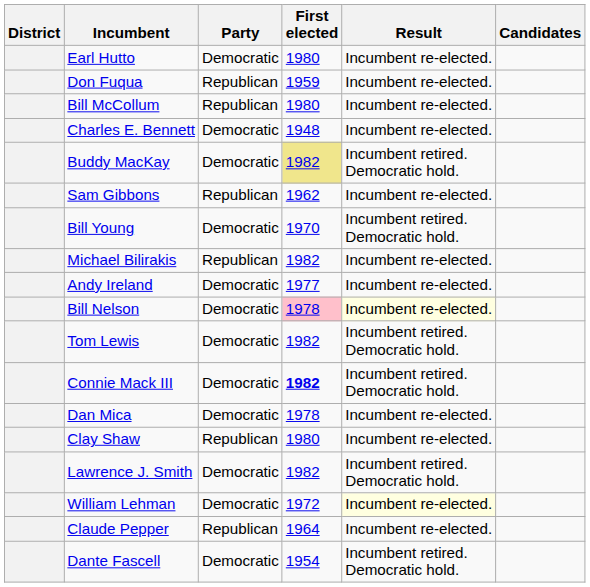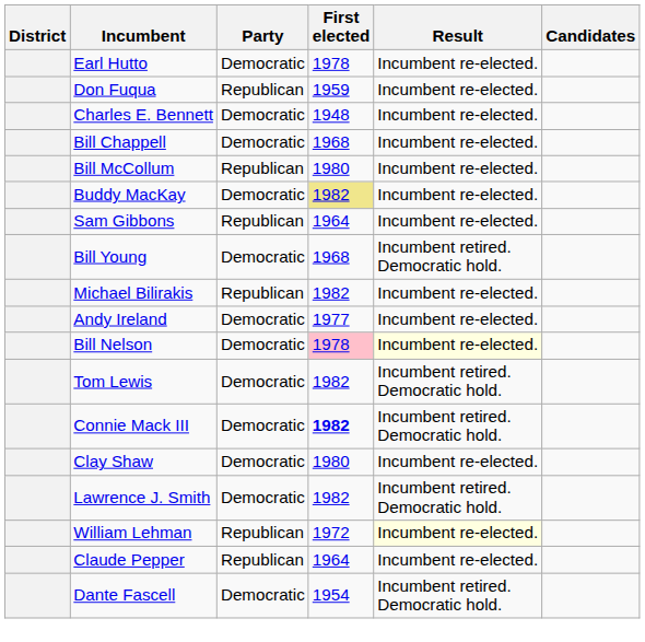 <table class=wikitable>
 <tr valign=bottom>
 <th>District</th>
 <th>Incumbent</th>
 <th>Party</th>
 <th>First<br>elected</th>
 <th>Result</th>
 <th>Candidates</th>
 </tr>
 <tr>
 <th></th>
 <td><a href='#'>Earl Hutto</a></td>
 <td>Democratic</td>
-<td><a href='#'>1980</a></td>
+<td><a href='#'>1978</a></td>
 <td>Incumbent re-elected.</td>
 <td nowrap></td>
 </tr>
 <tr>
 <th></th>
 <td><a href='#'>Don Fuqua</a></td>
 <td>Republican</td>
 <td><a href='#'>1959</a></td>
 <td>Incumbent re-elected.</td>
 <td nowrap></td>
 </tr>
 <tr>
 <th></th>
+<td><a href='#'>Charles E. Bennett</a></td>
+<td>Democratic</td>
+<td><a href='#'>1948</a></td>
+<td>Incumbent re-elected.</td>
+<td nowrap></td>
+</tr>
+<tr>
+<th></th>
+<td><a href='#'>Bill Chappell</a></td>
+<td>Democratic</td>
+<td><a href='#'>1968</a></td>
+<td>Incumbent re-elected.</td>
+<td nowrap></td>
+</tr>
+<tr>
+<th></th>
 <td><a href='#'>Bill McCollum</a></td>
 <td>Republican</td>
 <td><a href='#'>1980</a></td>
 <td>Incumbent re-elected.</td>
 <td nowrap></td>
 </tr>
 <tr>
 <th></th>
-<td><a href='#'>Charles E. Bennett</a></td>
-<td>Democratic</td>
-<td><a href='#'>1948</a></td>
-<td>Incumbent re-elected.</td>
-<td nowrap></td>
-</tr>
-<tr>
-<th></th>
 <td><a href='#'>Buddy MacKay</a></td>
 <td>Democratic</td>
 <td style="background: khaki;"><a href='#'>1982</a></td>
-<td>Incumbent retired.<br>Democratic hold.</td>
+<td>Incumbent re-elected.</td>
 <td nowrap></td>
 </tr>
 <tr>
 <th></th>
 <td><a href='#'>Sam Gibbons</a></td>
 <td>Republican</td>
-<td><a href='#'>1962</a></td>
+<td><a href='#'>1964</a></td>
 <td>Incumbent re-elected.</td>
 <td nowrap></td>
 </tr>
 <tr>
 <th></th>
 <td><a href='#'>Bill Young</a></td>
 <td>Democratic</td>
-<td><a href='#'>1970</a></td>
+<td><a href='#'>1968</a></td>
 <td>Incumbent retired.<br>Democratic hold.</td>
 <td nowrap></td>
 </tr>
 <tr>
 <th></th>
 <td><a href='#'>Michael Bilirakis</a></td>
 <td>Republican</td>
 <td><a href='#'>1982</a></td>
 <td>Incumbent re-elected.</td>
 <td nowrap></td>
 </tr>
 <tr>
 <th></th>
 <td><a href='#'>Andy Ireland</a></td>
 <td>Democratic</td>
 <td><a href='#'>1977</a></td>
 <td>Incumbent re-elected.</td>
 <td nowrap></td>
 </tr>
 <tr>
 <th></th>
 <td><a href='#'>Bill Nelson</a></td>
 <td>Democratic</td>
 <td style="background: pink;"><a href='#'>1978</a></td>
 <td style="background: lightyellow;">Incumbent re-elected.</td>
 <td nowrap></td>
 </tr>
 <tr>
 <th></th>
 <td><a href='#'>Tom Lewis</a></td>
 <td>Democratic</td>
 <td><a href='#'>1982</a></td>
 <td>Incumbent retired.<br>Democratic hold.</td>
 <td nowrap></td>
 </tr>
 <tr>
 <th></th>
 <td><a href='#'>Connie Mack III</a></td>
 <td>Democratic</td>
 <td><strong><a href='#'>1982</a></strong></td>
 <td>Incumbent retired.<br>Democratic hold.</td>
 <td nowrap></td>
 </tr>
 <tr>
 <th></th>
-<td><a href='#'>Dan Mica</a></td>
+<td><a href='#'>Clay Shaw</a></td>
 <td>Democratic</td>
-<td><a href='#'>1978</a></td>
-<td>Incumbent re-elected.</td>
-<td nowrap></td>
-</tr>
-<tr>
-<th></th>
-<td><a href='#'>Clay Shaw</a></td>
-<td>Republican</td>
 <td><a href='#'>1980</a></td>
 <td>Incumbent re-elected.</td>
 <td nowrap></td>
 </tr>
 <tr>
 <th></th>
 <td><a href='#'>Lawrence J. Smith</a></td>
 <td>Democratic</td>
 <td><a href='#'>1982</a></td>
 <td>Incumbent retired.<br>Democratic hold.</td>
 <td nowrap></td>
 </tr>
 <tr>
 <th></th>
 <td><a href='#'>William Lehman</a></td>
-<td>Democratic</td>
+<td>Republican</td>
 <td><a href='#'>1972</a></td>
 <td style="background: lightyellow;">Incumbent re-elected.</td>
 <td nowrap></td>
 </tr>
 <tr>
 <th></th>
 <td><a href='#'>Claude Pepper</a></td>
 <td>Republican</td>
 <td><a href='#'>1964</a></td>
 <td>Incumbent re-elected.</td>
 <td nowrap></td>
 </tr>
 <tr>
 <th></th>
 <td><a href='#'>Dante Fascell</a></td>
 <td>Democratic</td>
 <td><a href='#'>1954</a></td>
 <td>Incumbent retired.<br>Democratic hold.</td>
 <td nowrap></td>
 </tr>
 </table>
